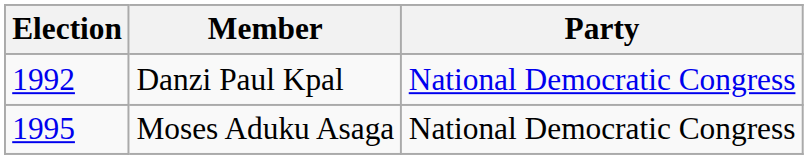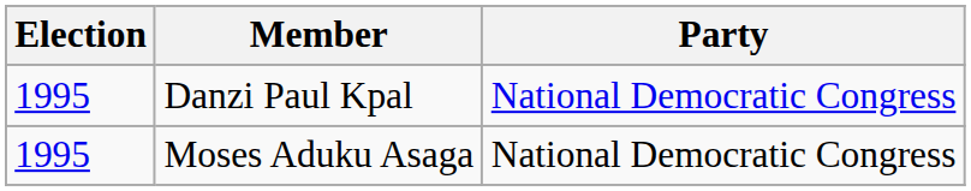 <table class="wikitable">
 <tr>
 <th>Election</th>
 <th>Member</th>
 <th>Party</th>
 </tr>
 <tr>
-<td><a href='#'>1992</a></td>
+<td><a href='#'>1995</a></td>
 <td>Danzi Paul Kpal</td>
 <td><a href='#'>National Democratic Congress</a></td>
 </tr>
 <tr>
 <td><a href='#'>1995</a></td>
 <td>Moses Aduku Asaga</td>
 <td>National Democratic Congress</td>
 </tr>
 </table>
